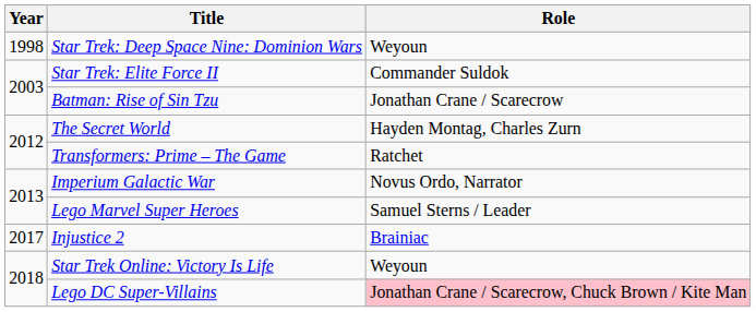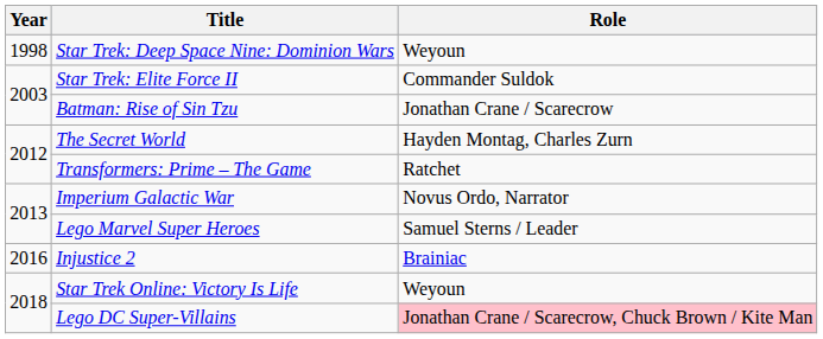 <table class="wikitable sortable">
 <tr style="background:#B0C4DE;">
 <th>Year</th>
 <th>Title</th>
 <th>Role</th>
 </tr>
 <tr>
 <td>1998</td>
 <td><em><a href='#'>Star Trek: Deep Space Nine: Dominion Wars</a></em></td>
 <td>Weyoun</td>
 </tr>
 <tr>
 <td rowspan="2">2003</td>
 <td><em><a href='#'>Star Trek: Elite Force II</a></em></td>
 <td>Commander Suldok</td>
 </tr>
 <tr>
 <td><em><a href='#'>Batman: Rise of Sin Tzu</a></em></td>
 <td>Jonathan Crane / Scarecrow</td>
 </tr>
 <tr>
 <td rowspan="2">2012</td>
 <td data-sort-value="Secret World, The"><em><a href='#'>The Secret World</a></em></td>
 <td>Hayden Montag, Charles Zurn</td>
 </tr>
 <tr>
 <td><em><a href='#'>Transformers: Prime – The Game</a></em></td>
 <td>Ratchet</td>
 </tr>
 <tr>
 <td rowspan="2">2013</td>
 <td><em><a href='#'>Imperium Galactic War</a></em></td>
 <td>Novus Ordo, Narrator</td>
 </tr>
 <tr>
 <td><em><a href='#'>Lego Marvel Super Heroes</a></em></td>
 <td>Samuel Sterns / Leader</td>
 </tr>
 <tr>
-<td>2017</td>
+<td>2016</td>
 <td><em><a href='#'>Injustice 2</a></em></td>
 <td><a href='#'>Brainiac</a></td>
 </tr>
 <tr>
 <td rowspan="2">2018</td>
 <td><em><a href='#'>Star Trek Online: Victory Is Life</a></em></td>
 <td>Weyoun</td>
 </tr>
 <tr>
 <td><em><a href='#'>Lego DC Super-Villains</a></em></td>
 <td style="background: pink;">Jonathan Crane / Scarecrow, Chuck Brown / Kite Man</td>
 </tr>
 </table>
